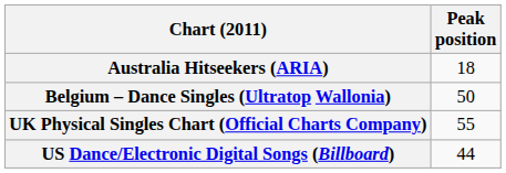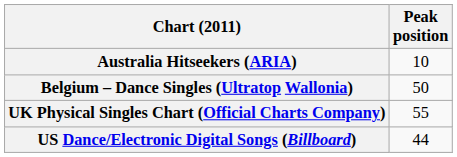 <table class="wikitable sortable plainrowheaders">
 <tr>
 <th scope="col">Chart (2011)</th>
 <th scope="col">Peak<br>position</th>
 </tr>
 <tr>
 <th scope="row">Australia Hitseekers (<a href='#'>ARIA</a>)</th>
-<td align="center">18</td>
+<td align="center">10</td>
 </tr>
 <tr>
 <th scope="row">Belgium – Dance Singles (<a href='#'>Ultratop</a> <a href='#'>Wallonia</a>)</th>
 <td align="center">50</td>
 </tr>
 <tr>
 <th scope="row">UK Physical Singles Chart (<a href='#'>Official Charts Company</a>)</th>
 <td align="center">55</td>
 </tr>
 <tr>
 <th scope="row">US <a href='#'>Dance/Electronic Digital Songs</a> (<em><a href='#'>Billboard</a></em>)</th>
 <td align="center">44</td>
 </tr>
 </table>
